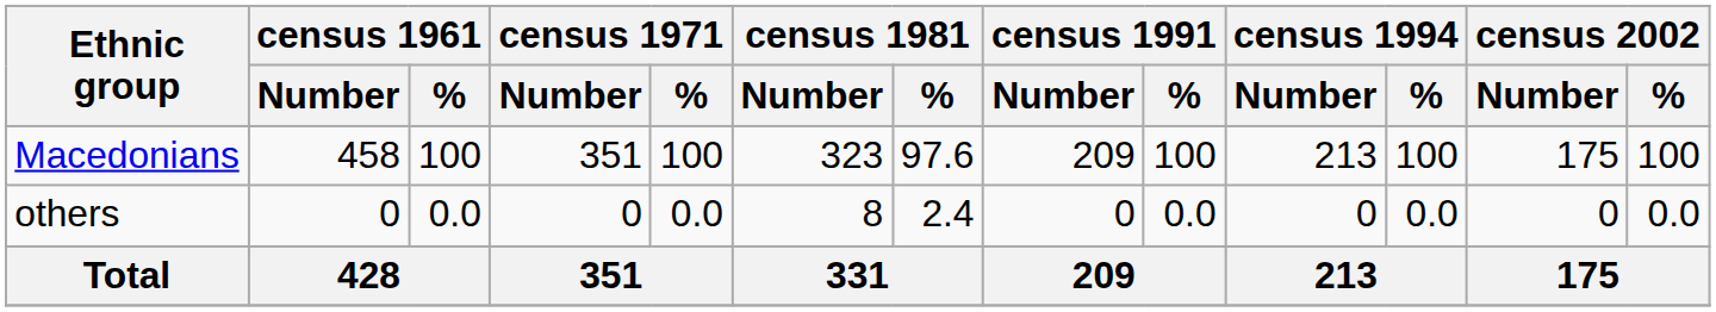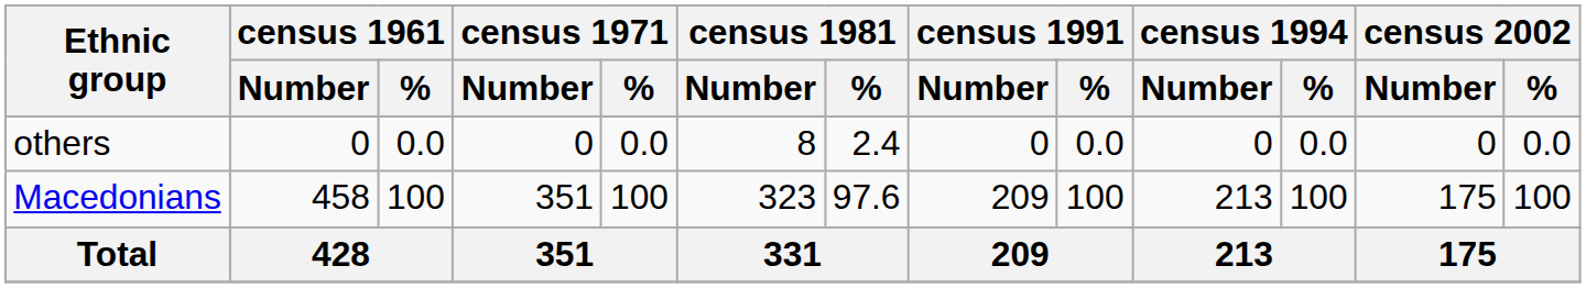 <table class="wikitable">
 <tr>
 <th rowspan="2">Ethnic<br>group</th>
 <th colspan="2">census 1961</th>
 <th colspan="2">census 1971</th>
 <th colspan="2">census 1981</th>
 <th colspan="2">census 1991</th>
 <th colspan="2">census 1994</th>
 <th colspan="2">census 2002</th>
 </tr>
 <tr bgcolor="#e0e0e0">
 <th>Number</th>
 <th>%</th>
 <th>Number</th>
 <th>%</th>
 <th>Number</th>
 <th>%</th>
 <th>Number</th>
 <th>%</th>
 <th>Number</th>
 <th>%</th>
 <th>Number</th>
 <th>%</th>
 </tr>
 <tr>
+<td>others</td>
+<td align="right">0</td>
+<td align="right">0.0</td>
+<td align="right">0</td>
+<td align="right">0.0</td>
+<td align="right">8</td>
+<td align="right">2.4</td>
+<td align="right">0</td>
+<td align="right">0.0</td>
+<td align="right">0</td>
+<td align="right">0.0</td>
+<td align="right">0</td>
+<td align="right">0.0</td>
+</tr>
+<tr>
 <td><a href='#'>Macedonians</a></td>
 <td align="right">458</td>
 <td align="right">100</td>
 <td align="right">351</td>
 <td align="right">100</td>
 <td align="right">323</td>
 <td align="right">97.6</td>
 <td align="right">209</td>
 <td align="right">100</td>
 <td align="right">213</td>
 <td align="right">100</td>
 <td align="right">175</td>
 <td align="right">100</td>
 </tr>
-<tr>
-<td>others</td>
-<td align="right">0</td>
-<td align="right">0.0</td>
-<td align="right">0</td>
-<td align="right">0.0</td>
-<td align="right">8</td>
-<td align="right">2.4</td>
-<td align="right">0</td>
-<td align="right">0.0</td>
-<td align="right">0</td>
-<td align="right">0.0</td>
-<td align="right">0</td>
-<td align="right">0.0</td>
-</tr>
 <tr bgcolor="#e0e0e0">
 <th align="left">Total</th>
 <th colspan="2">428</th>
 <th colspan="2">351</th>
 <th colspan="2">331</th>
 <th colspan="2">209</th>
 <th colspan="2">213</th>
 <th colspan="2">175</th>
 </tr>
 <tr>
 </tr>
 </table>
